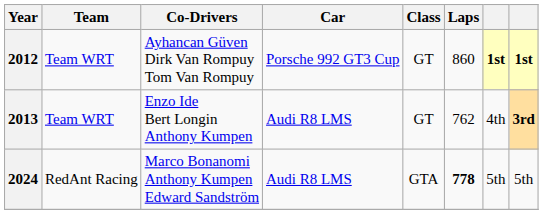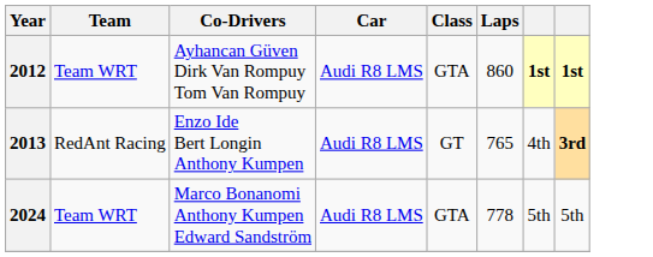 <table class="wikitable" style="text-align:center; font-size:90%">
 <tr>
 <th>Year</th>
 <th>Team</th>
 <th>Co-Drivers</th>
 <th>Car</th>
 <th>Class</th>
 <th>Laps</th>
 <th></th>
 <th></th>
 </tr>
 <tr>
 <th>2012</th>
 <td align="left"> <a href='#'>Team WRT</a></td>
 <td align="left"> <a href='#'>Ayhancan Güven</a><br> Dirk Van Rompuy<br>  Tom Van Rompuy</td>
-<td align="left"><a href='#'>Porsche 992 GT3 Cup</a></td>
-<td>GT</td>
+<td align="left"><a href='#'>Audi R8 LMS</a></td>
+<td>GTA</td>
 <td>860</td>
 <td style="background:#ffffbf;"><strong>1st</strong></td>
 <td style="background:#ffffbf;"><strong>1st</strong></td>
 </tr>
 <tr>
 <th>2013</th>
-<td align="left"> <a href='#'>Team WRT</a></td>
+<td align="left"> RedAnt Racing</td>
 <td align="left"> <a href='#'>Enzo Ide</a><br> Bert Longin<br>  <a href='#'>Anthony Kumpen</a></td>
 <td align="left"><a href='#'>Audi R8 LMS</a></td>
 <td>GT</td>
-<td>762</td>
+<td>765</td>
 <td>4th</td>
 <td style="background:#FFDF9F;"><strong>3rd</strong></td>
 </tr>
 <tr>
 <th>2024</th>
-<td align="left"> RedAnt Racing</td>
+<td align="left"> <a href='#'>Team WRT</a></td>
 <td align="left"> <a href='#'>Marco Bonanomi</a><br> <a href='#'>Anthony Kumpen</a><br>  <a href='#'>Edward Sandström</a></td>
 <td align="left"><a href='#'>Audi R8 LMS</a></td>
 <td>GTA</td>
-<td><strong>778</strong></td>
+<td>778</td>
 <td>5th</td>
 <td>5th</td>
 </tr>
 <tr>
 </tr>
 </table>
